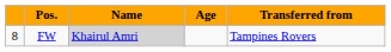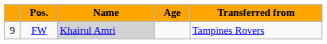 <table class="wikitable" style="text-align:center; font-size:90%; width:50%;">
 <tr>
 <th style="background:Orange; color:Black; text-align:center;"></th>
 <th style="background:Orange; color:Black; text-align:center;">Pos.</th>
 <th style="background:Orange; color:Black; text-align:center;">Name</th>
 <th style="background:Orange; color:Black; text-align:center;">Age</th>
 <th style="background:Orange; color:Black; text-align:center;">Transferred from</th>
 </tr>
 <tr>
-<td>8</td>
+<td>9</td>
 <td><a href='#'>FW</a></td>
 <td align=left style="background: lightgrey;"> <a href='#'>Khairul Amri</a></td>
 <td></td>
 <td align=left> <a href='#'>Tampines Rovers</a></td>
 </tr>
 </table>
